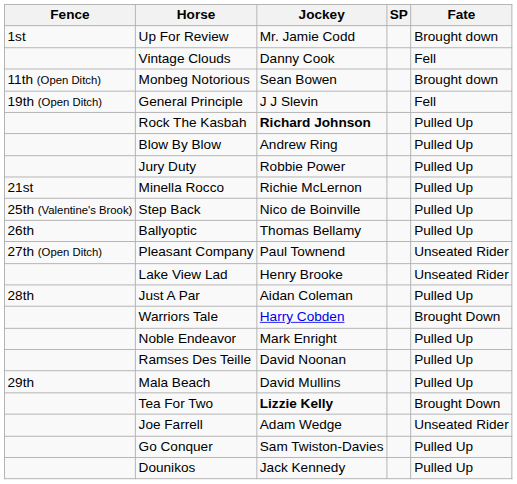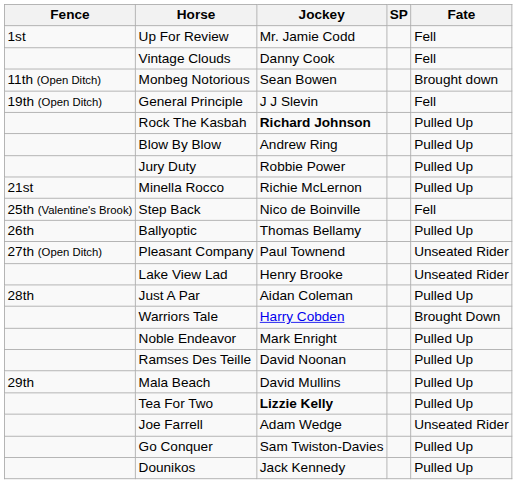 <table class="wikitable">
 <tr>
 <th>Fence</th>
 <th>Horse</th>
 <th>Jockey</th>
 <th>SP</th>
 <th>Fate</th>
 </tr>
 <tr>
 <td>1st</td>
 <td>Up For Review</td>
 <td>Mr. Jamie Codd</td>
 <td></td>
-<td>Brought down</td>
+<td>Fell</td>
 </tr>
 <tr>
 <td></td>
 <td>Vintage Clouds</td>
 <td>Danny Cook</td>
 <td></td>
 <td>Fell</td>
 </tr>
 <tr>
 <td>11th <small>(Open Ditch)</small></td>
 <td>Monbeg Notorious</td>
 <td>Sean Bowen</td>
 <td></td>
 <td>Brought down</td>
 </tr>
 <tr>
 <td>19th <small>(Open Ditch)</small></td>
 <td>General Principle</td>
 <td>J J Slevin</td>
 <td></td>
 <td>Fell</td>
 </tr>
 <tr>
 <td></td>
 <td>Rock The Kasbah</td>
 <td><strong>Richard Johnson</strong></td>
 <td></td>
 <td>Pulled Up</td>
 </tr>
 <tr>
 <td></td>
 <td>Blow By Blow</td>
 <td>Andrew Ring</td>
 <td></td>
 <td>Pulled Up</td>
 </tr>
 <tr>
 <td></td>
 <td>Jury Duty</td>
 <td>Robbie Power</td>
 <td></td>
 <td>Pulled Up</td>
 </tr>
 <tr>
 <td>21st</td>
 <td>Minella Rocco</td>
 <td>Richie McLernon</td>
 <td></td>
 <td>Pulled Up</td>
 </tr>
 <tr>
 <td>25th <small>(Valentine's Brook)</small></td>
 <td>Step Back</td>
 <td>Nico de Boinville</td>
 <td></td>
-<td>Pulled Up</td>
+<td>Fell</td>
 </tr>
 <tr>
 <td>26th</td>
 <td>Ballyoptic</td>
 <td>Thomas Bellamy</td>
 <td></td>
 <td>Pulled Up</td>
 </tr>
 <tr>
 <td>27th <small>(Open Ditch)</small></td>
 <td>Pleasant Company</td>
 <td>Paul Townend</td>
 <td></td>
 <td>Unseated Rider</td>
 </tr>
 <tr>
 <td></td>
 <td>Lake View Lad</td>
 <td>Henry Brooke</td>
 <td></td>
 <td>Unseated Rider</td>
 </tr>
 <tr>
 <td>28th</td>
 <td>Just A Par</td>
 <td>Aidan Coleman</td>
 <td></td>
 <td>Pulled Up</td>
 </tr>
 <tr>
 <td></td>
 <td>Warriors Tale</td>
 <td><a href='#'>Harry Cobden</a></td>
 <td></td>
 <td>Brought Down</td>
 </tr>
 <tr>
 <td></td>
 <td>Noble Endeavor</td>
 <td>Mark Enright</td>
 <td></td>
 <td>Pulled Up</td>
 </tr>
 <tr>
 <td></td>
 <td>Ramses Des Teille</td>
 <td>David Noonan</td>
 <td></td>
 <td>Pulled Up</td>
 </tr>
 <tr>
 <td>29th</td>
 <td>Mala Beach</td>
 <td>David Mullins</td>
 <td></td>
 <td>Pulled Up</td>
 </tr>
 <tr>
 <td></td>
 <td>Tea For Two</td>
 <td><strong>Lizzie Kelly</strong></td>
 <td></td>
-<td>Brought Down</td>
+<td>Pulled Up</td>
 </tr>
 <tr>
 <td></td>
 <td>Joe Farrell</td>
 <td>Adam Wedge</td>
 <td></td>
 <td>Unseated Rider</td>
 </tr>
 <tr>
 <td></td>
 <td>Go Conquer</td>
 <td>Sam Twiston-Davies</td>
 <td></td>
 <td>Pulled Up</td>
 </tr>
 <tr>
 <td></td>
 <td>Dounikos</td>
 <td>Jack Kennedy</td>
 <td></td>
 <td>Pulled Up</td>
 </tr>
 </table>
